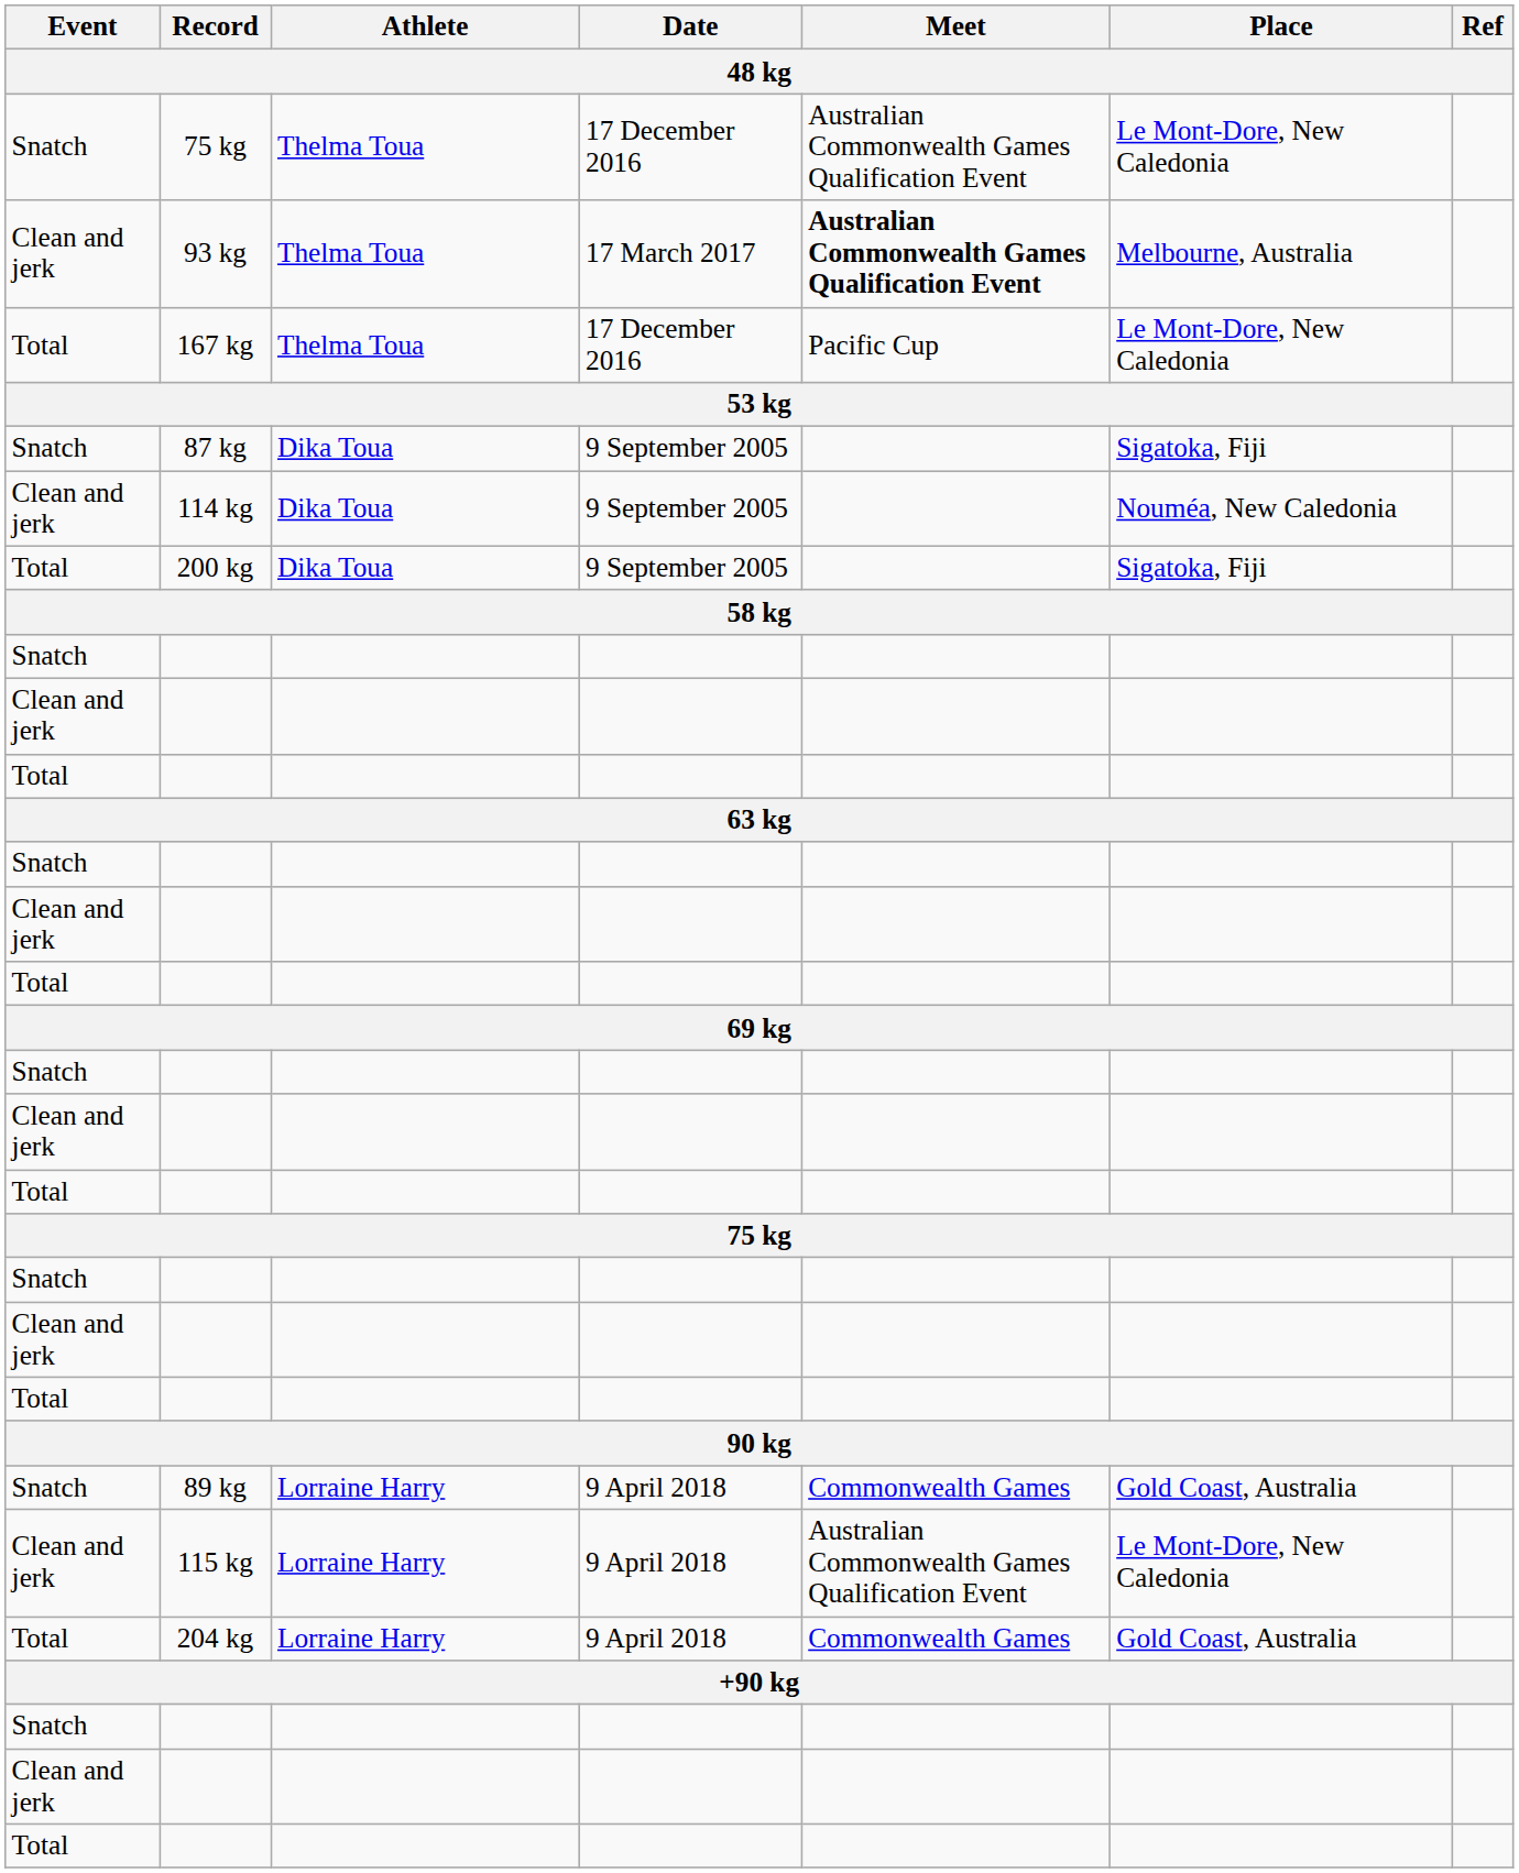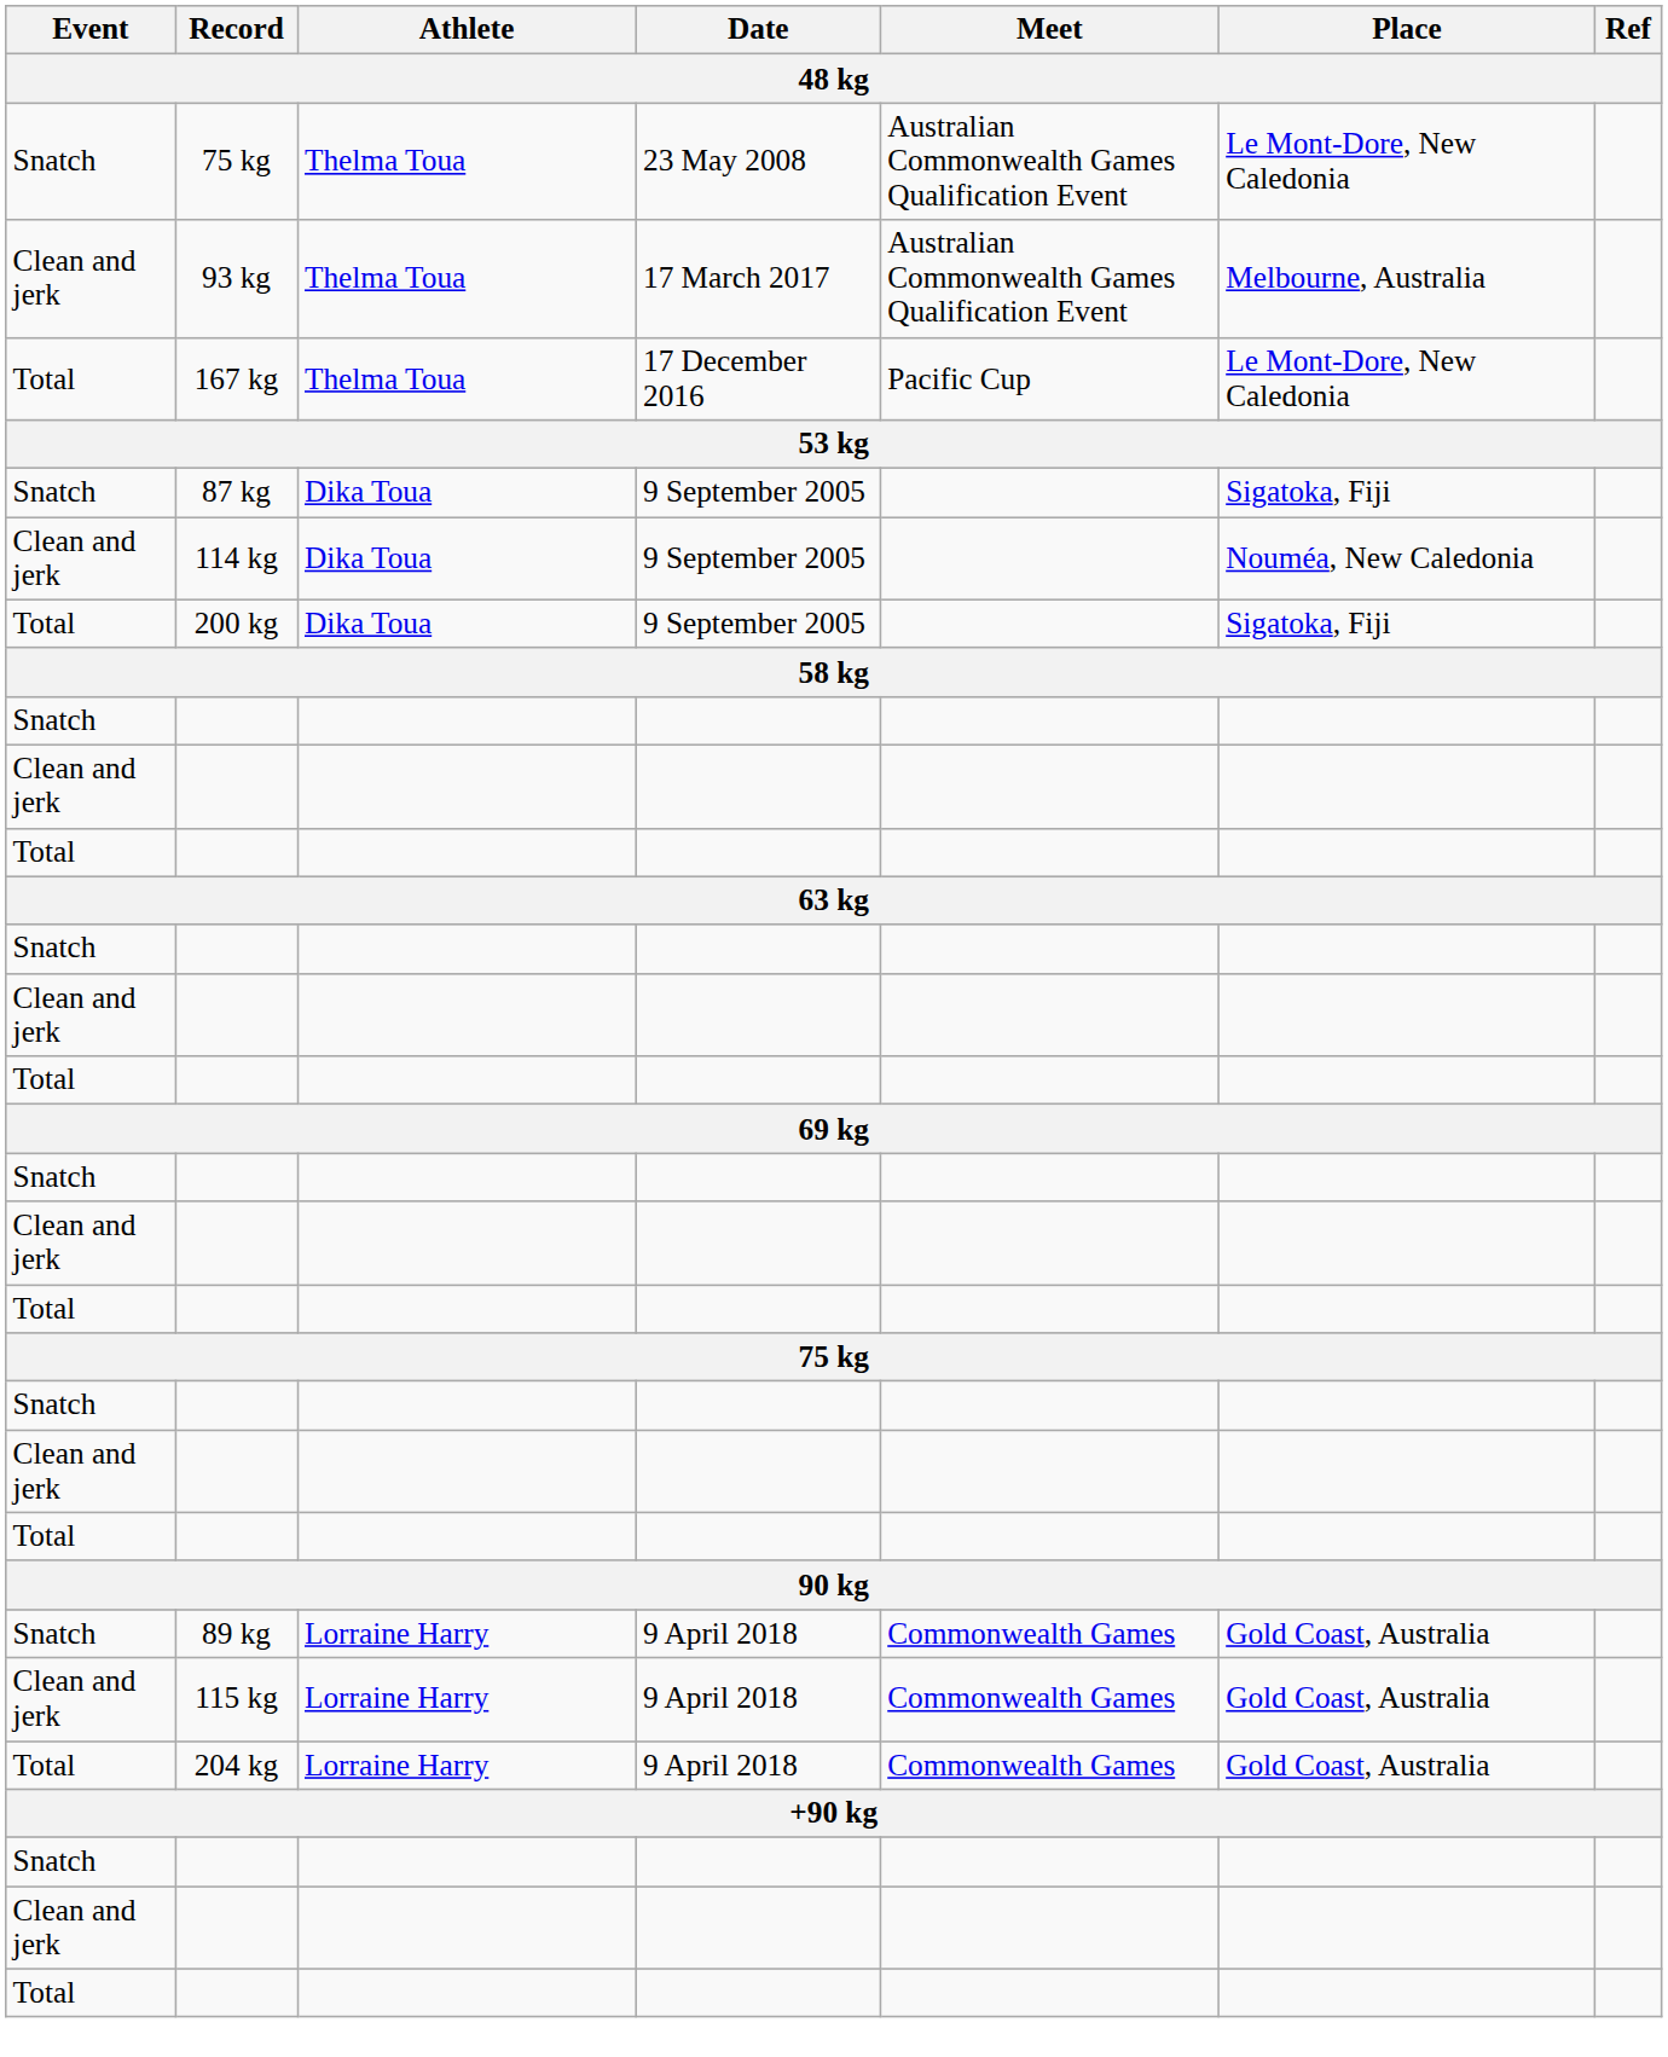 <table class="wikitable">
 <tr>
 <th width=9%>Event</th>
 <th width=6%>Record</th>
 <th width=18%>Athlete</th>
 <th width=13%>Date</th>
 <th width=18%>Meet</th>
 <th width=20%>Place</th>
 <th width=3%>Ref</th>
 </tr>
 <tr bgcolor="#DDDDDD">
 <th colspan="8">48 kg</th>
 </tr>
 <tr>
 <td>Snatch</td>
 <td align="center">75 kg</td>
 <td><a href='#'>Thelma Toua</a></td>
-<td>17 December 2016</td>
+<td>23 May 2008</td>
 <td>Australian Commonwealth Games Qualification Event</td>
 <td> <a href='#'>Le Mont-Dore</a>, New Caledonia</td>
 <td></td>
 </tr>
 <tr>
 <td>Clean and jerk</td>
 <td align="center">93 kg</td>
 <td><a href='#'>Thelma Toua</a></td>
 <td>17 March 2017</td>
-<td><strong>Australian Commonwealth Games Qualification Event</strong></td>
+<td>Australian Commonwealth Games Qualification Event</td>
 <td> <a href='#'>Melbourne</a>, Australia</td>
 <td></td>
 </tr>
 <tr>
 <td>Total</td>
 <td align="center">167 kg</td>
 <td><a href='#'>Thelma Toua</a></td>
 <td>17 December 2016</td>
 <td>Pacific Cup</td>
 <td> <a href='#'>Le Mont-Dore</a>, New Caledonia</td>
 <td></td>
 </tr>
 <tr bgcolor="#DDDDDD">
 <th colspan="8">53 kg</th>
 </tr>
 <tr>
 <td>Snatch</td>
 <td align="center">87 kg</td>
 <td><a href='#'>Dika Toua</a></td>
 <td>9 September 2005</td>
 <td></td>
 <td> <a href='#'>Sigatoka</a>, Fiji</td>
 <td></td>
 </tr>
 <tr>
 <td>Clean and jerk</td>
 <td align="center">114 kg</td>
 <td><a href='#'>Dika Toua</a></td>
 <td>9 September 2005</td>
 <td></td>
 <td> <a href='#'>Nouméa</a>, New Caledonia</td>
 <td></td>
 </tr>
 <tr>
 <td>Total</td>
 <td align="center">200 kg</td>
 <td><a href='#'>Dika Toua</a></td>
 <td>9 September 2005</td>
 <td></td>
 <td> <a href='#'>Sigatoka</a>, Fiji</td>
 <td></td>
 </tr>
 <tr bgcolor="#DDDDDD">
 <th colspan="8">58 kg</th>
 </tr>
 <tr>
 <td>Snatch</td>
 <td align="center"></td>
 <td></td>
 <td></td>
 <td></td>
 <td></td>
 <td></td>
 </tr>
 <tr>
 <td>Clean and jerk</td>
 <td align="center"></td>
 <td></td>
 <td></td>
 <td></td>
 <td></td>
 <td></td>
 </tr>
 <tr>
 <td>Total</td>
 <td align="center"></td>
 <td></td>
 <td></td>
 <td></td>
 <td></td>
 <td></td>
 </tr>
 <tr bgcolor="#DDDDDD">
 <th colspan="8">63 kg</th>
 </tr>
 <tr>
 <td>Snatch</td>
 <td></td>
 <td></td>
 <td></td>
 <td></td>
 <td></td>
 <td></td>
 </tr>
 <tr>
 <td>Clean and jerk</td>
 <td></td>
 <td></td>
 <td></td>
 <td></td>
 <td></td>
 <td></td>
 </tr>
 <tr>
 <td>Total</td>
 <td></td>
 <td></td>
 <td></td>
 <td></td>
 <td></td>
 <td></td>
 </tr>
 <tr bgcolor="#DDDDDD">
 <th colspan="8">69 kg</th>
 </tr>
 <tr>
 <td>Snatch</td>
 <td></td>
 <td></td>
 <td></td>
 <td></td>
 <td></td>
 <td></td>
 </tr>
 <tr>
 <td>Clean and jerk</td>
 <td></td>
 <td></td>
 <td></td>
 <td></td>
 <td></td>
 <td></td>
 </tr>
 <tr>
 <td>Total</td>
 <td></td>
 <td></td>
 <td></td>
 <td></td>
 <td></td>
 <td></td>
 </tr>
 <tr bgcolor="#DDDDDD">
 <th colspan="8">75 kg</th>
 </tr>
 <tr>
 <td>Snatch</td>
 <td></td>
 <td></td>
 <td></td>
 <td></td>
 <td></td>
 <td></td>
 </tr>
 <tr>
 <td>Clean and jerk</td>
 <td></td>
 <td></td>
 <td></td>
 <td></td>
 <td></td>
 <td></td>
 </tr>
 <tr>
 <td>Total</td>
 <td></td>
 <td></td>
 <td></td>
 <td></td>
 <td></td>
 <td></td>
 </tr>
 <tr bgcolor="#DDDDDD">
 <th colspan="8">90 kg</th>
 </tr>
 <tr>
 <td>Snatch</td>
 <td align="center">89 kg</td>
 <td><a href='#'>Lorraine Harry</a></td>
 <td>9 April 2018</td>
 <td><a href='#'>Commonwealth Games</a></td>
 <td> <a href='#'>Gold Coast</a>, Australia</td>
 <td></td>
 </tr>
 <tr>
 <td>Clean and jerk</td>
 <td align="center">115 kg</td>
 <td><a href='#'>Lorraine Harry</a></td>
 <td>9 April 2018</td>
-<td>Australian Commonwealth Games Qualification Event</td>
-<td> <a href='#'>Le Mont-Dore</a>, New Caledonia</td>
+<td><a href='#'>Commonwealth Games</a></td>
+<td> <a href='#'>Gold Coast</a>, Australia</td>
 <td></td>
 </tr>
 <tr>
 <td>Total</td>
 <td align="center">204 kg</td>
 <td><a href='#'>Lorraine Harry</a></td>
 <td>9 April 2018</td>
 <td><a href='#'>Commonwealth Games</a></td>
 <td> <a href='#'>Gold Coast</a>, Australia</td>
 <td></td>
 </tr>
 <tr bgcolor="#DDDDDD">
 <th colspan="8">+90 kg</th>
 </tr>
 <tr>
 <td>Snatch</td>
 <td align="center"></td>
 <td></td>
 <td></td>
 <td></td>
 <td></td>
 <td></td>
 </tr>
 <tr>
 <td>Clean and jerk</td>
 <td align="center"></td>
 <td></td>
 <td></td>
 <td></td>
 <td></td>
 <td></td>
 </tr>
 <tr>
 <td>Total</td>
 <td align="center"></td>
 <td></td>
 <td></td>
 <td></td>
 <td></td>
 <td></td>
 </tr>
 </table>
